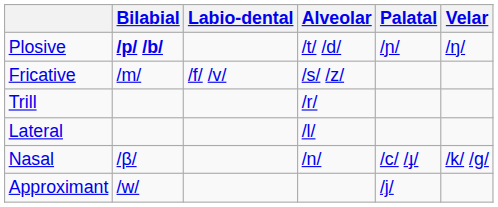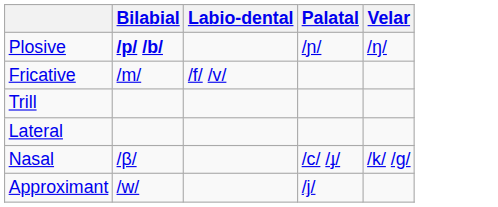 <table class="wikitable">
 <tr>
 <th></th>
 <th><a href='#'>Bilabial</a></th>
 <th><a href='#'>Labio-dental</a></th>
-<th><a href='#'>Alveolar</a></th>
 <th><a href='#'>Palatal</a></th>
 <th><a href='#'>Velar</a></th>
 </tr>
 <tr>
 <td><a href='#'>Plosive</a></td>
 <td><strong><a href='#'>/p/</a>    <a href='#'>/b/</a></strong></td>
 <td></td>
-<td><a href='#'>/t/</a>       <a href='#'>/d/</a></td>
 <td><a href='#'>/ɲ/</a></td>
 <td><a href='#'>/ŋ/</a></td>
 </tr>
 <tr>
 <td><a href='#'>Fricative</a></td>
 <td><a href='#'>/m/</a></td>
 <td><a href='#'>/f/</a>              <a href='#'>/v/</a></td>
-<td><a href='#'>/s/</a>     <a href='#'>/z/</a></td>
 <td></td>
 <td></td>
 </tr>
 <tr>
 <td><a href='#'>Trill</a></td>
 <td></td>
 <td></td>
-<td><a href='#'>/r/</a></td>
 <td></td>
 <td></td>
 </tr>
 <tr>
 <td><a href='#'>Lateral</a></td>
 <td></td>
 <td></td>
-<td><a href='#'>/l/</a></td>
 <td></td>
 <td></td>
 </tr>
 <tr>
 <td><a href='#'>Nasal</a></td>
 <td><a href='#'>/β/</a></td>
 <td></td>
-<td><a href='#'>/n/</a></td>
 <td><a href='#'>/c/</a>    <a href='#'>/ɟ/</a></td>
 <td><a href='#'>/k/</a>   <a href='#'>/g/</a></td>
 </tr>
 <tr>
 <td><a href='#'>Approximant</a></td>
 <td><a href='#'>/w/</a></td>
 <td></td>
-<td></td>
 <td><a href='#'>/j/</a></td>
 <td></td>
 </tr>
 </table>
